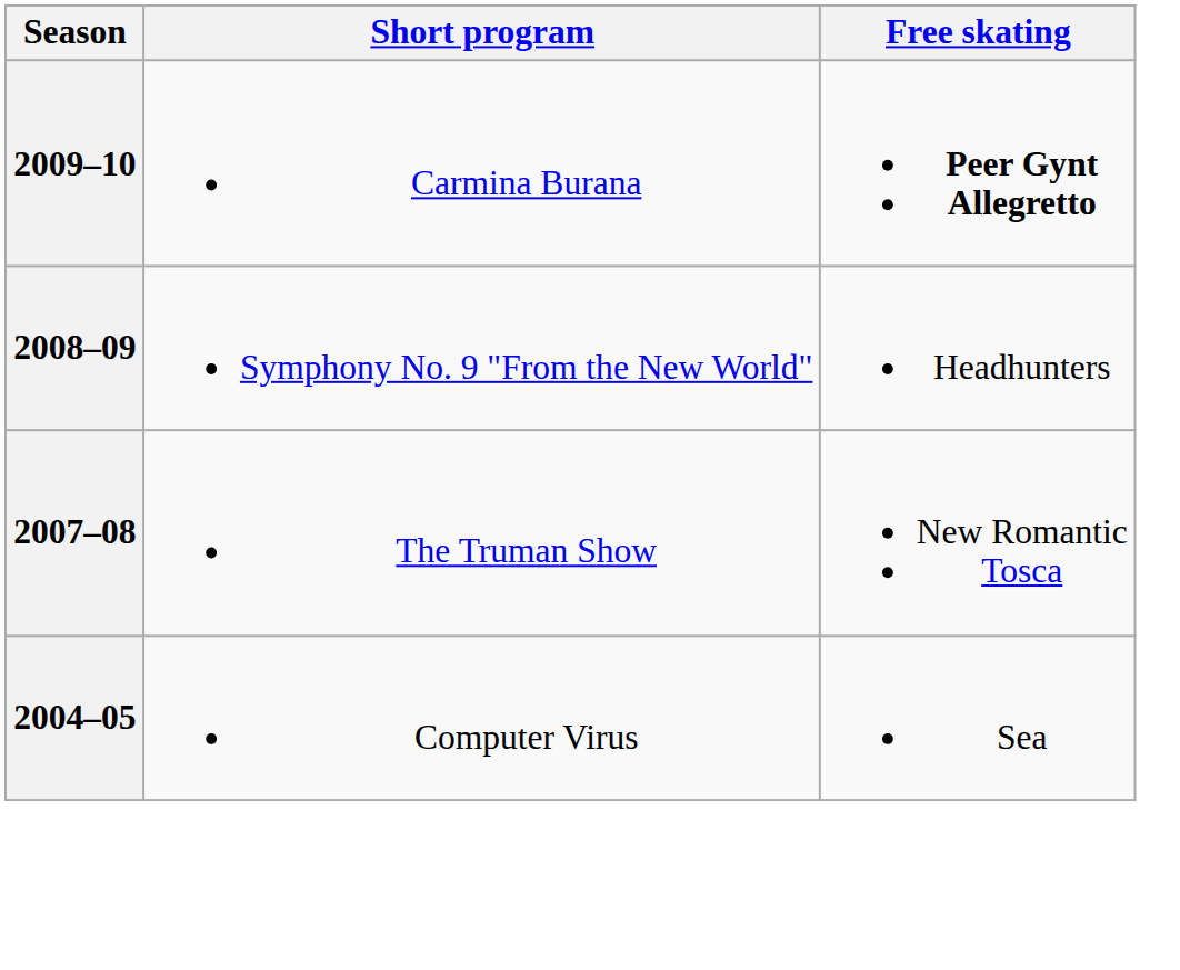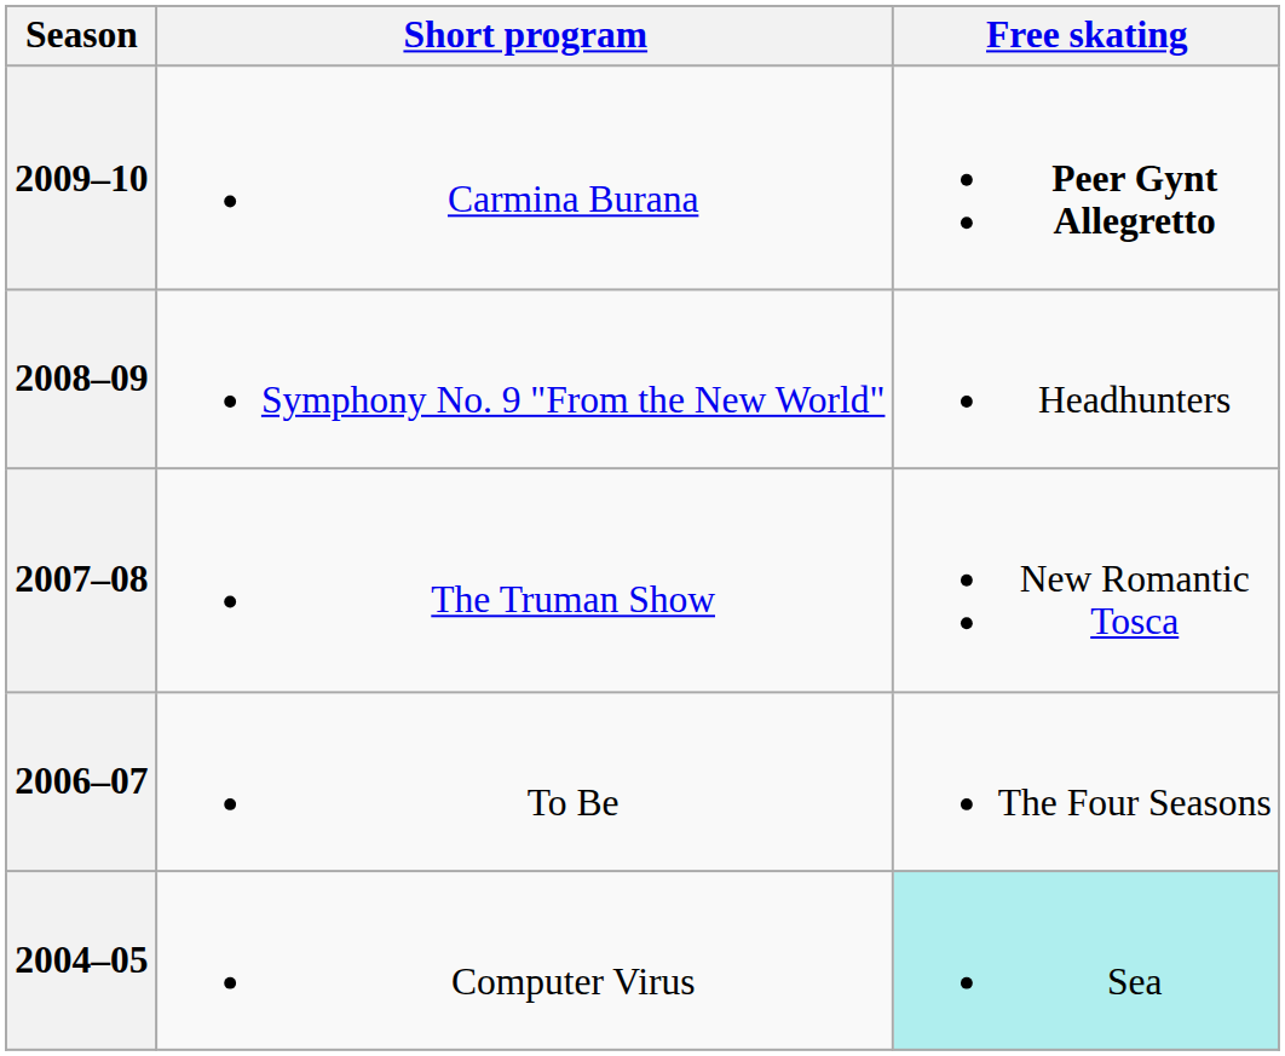 <table class="wikitable" style="text-align:center">
 <tr>
 <th>Season</th>
 <th><a href='#'>Short program</a></th>
 <th><a href='#'>Free skating</a></th>
 </tr>
 <tr>
 <th>2009–10 <br> </th>
 <td><br><ul><li><a href='#'>Carmina Burana</a> <br></li></ul></td>
 <td><strong><br><ul><li>Peer Gynt <br></li><li>Allegretto</li></ul></strong></td>
 </tr>
 <tr>
 <th>2008–09 <br> </th>
 <td><br><ul><li><a href='#'>Symphony No. 9 "From the New World"</a> <br></li></ul></td>
 <td><br><ul><li>Headhunters <br></li></ul></td>
 </tr>
 <tr>
 <th>2007–08 <br> </th>
 <td><br><ul><li><a href='#'>The Truman Show</a></li></ul></td>
 <td><br><ul><li>New Romantic <br></li><li><a href='#'>Tosca</a> <br></li></ul></td>
 </tr>
 <tr>
+<th>2006–07 <br> </th>
+<td><br><ul><li>To Be <br></li></ul></td>
+<td><br><ul><li>The Four Seasons <br></li></ul></td>
+</tr>
+<tr>
 <th>2004–05 <br> </th>
 <td><br><ul><li>Computer Virus <br></li></ul></td>
-<td><br><ul><li>Sea <br></li></ul></td>
+<td style="background: paleturquoise;"><br><ul><li>Sea <br></li></ul></td>
 </tr>
 </table>
